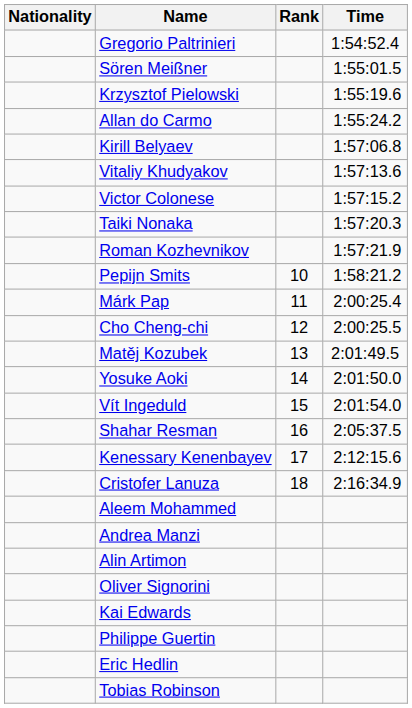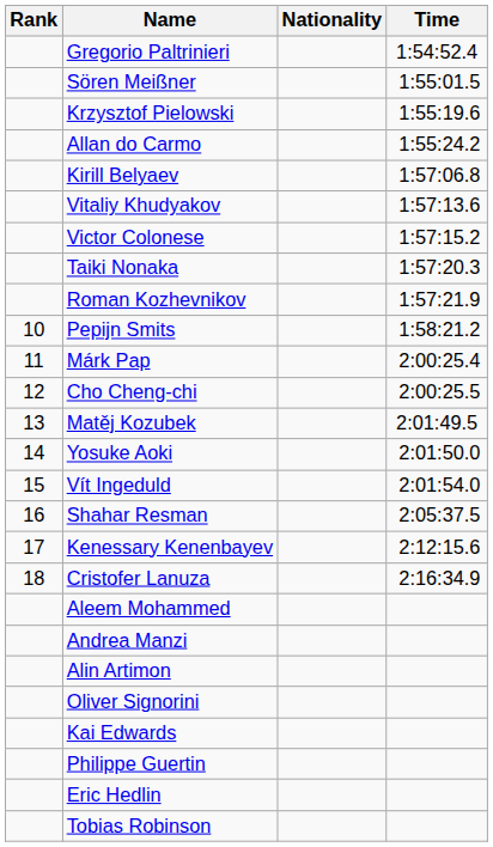 <table class="wikitable sortable" style="text-align:center">
 <tr>
+<th>Rank</th>
+<th>Name</th>
 <th>Nationality</th>
-<th>Name</th>
-<th>Rank</th>
 <th>Time</th>
 </tr>
 <tr>
+<td></td>
+<td align="left"><a href='#'>Gregorio Paltrinieri</a></td>
 <td align="left"></td>
-<td align="left"><a href='#'>Gregorio Paltrinieri</a></td>
-<td></td>
 <td>1:54:52.4</td>
 </tr>
 <tr>
+<td></td>
+<td align="left"><a href='#'>Sören Meißner</a></td>
 <td align="left"></td>
-<td align="left"><a href='#'>Sören Meißner</a></td>
-<td></td>
 <td> 1:55:01.5</td>
 </tr>
 <tr>
+<td></td>
+<td align="left"><a href='#'>Krzysztof Pielowski</a></td>
 <td align="left"></td>
-<td align="left"><a href='#'>Krzysztof Pielowski</a></td>
-<td></td>
 <td> 1:55:19.6</td>
 </tr>
 <tr>
+<td></td>
+<td align="left"><a href='#'>Allan do Carmo</a></td>
 <td align="left"></td>
-<td align="left"><a href='#'>Allan do Carmo</a></td>
-<td></td>
 <td> 1:55:24.2</td>
 </tr>
 <tr>
+<td></td>
+<td align="left"><a href='#'>Kirill Belyaev</a></td>
 <td align="left"></td>
-<td align="left"><a href='#'>Kirill Belyaev</a></td>
-<td></td>
 <td> 1:57:06.8</td>
 </tr>
 <tr>
+<td></td>
+<td align="left"><a href='#'>Vitaliy Khudyakov</a></td>
 <td align="left"></td>
-<td align="left"><a href='#'>Vitaliy Khudyakov</a></td>
-<td></td>
 <td> 1:57:13.6</td>
 </tr>
 <tr>
+<td></td>
+<td align="left"><a href='#'>Victor Colonese</a></td>
 <td align="left"></td>
-<td align="left"><a href='#'>Victor Colonese</a></td>
-<td></td>
 <td> 1:57:15.2</td>
 </tr>
 <tr>
+<td></td>
+<td align="left"><a href='#'>Taiki Nonaka</a></td>
 <td align="left"></td>
-<td align="left"><a href='#'>Taiki Nonaka</a></td>
-<td></td>
 <td> 1:57:20.3</td>
 </tr>
 <tr>
+<td></td>
+<td align="left"><a href='#'>Roman Kozhevnikov</a></td>
 <td align="left"></td>
-<td align="left"><a href='#'>Roman Kozhevnikov</a></td>
-<td></td>
 <td> 1:57:21.9</td>
 </tr>
 <tr>
+<td>10</td>
+<td align="left"><a href='#'>Pepijn Smits</a></td>
 <td align="left"></td>
-<td align="left"><a href='#'>Pepijn Smits</a></td>
-<td>10</td>
 <td> 1:58:21.2</td>
 </tr>
 <tr>
+<td>11</td>
+<td align="left"><a href='#'>Márk Pap</a></td>
 <td align="left"></td>
-<td align="left"><a href='#'>Márk Pap</a></td>
-<td>11</td>
 <td> 2:00:25.4</td>
 </tr>
 <tr>
+<td>12</td>
+<td align="left"><a href='#'>Cho Cheng-chi</a></td>
 <td align="left"></td>
-<td align="left"><a href='#'>Cho Cheng-chi</a></td>
-<td>12</td>
 <td> 2:00:25.5</td>
 </tr>
 <tr>
+<td>13</td>
+<td align="left"><a href='#'>Matěj Kozubek</a></td>
 <td align="left"></td>
-<td align="left"><a href='#'>Matěj Kozubek</a></td>
-<td>13</td>
 <td> 2:01:49.5 </td>
 </tr>
 <tr>
+<td>14</td>
+<td align="left"><a href='#'>Yosuke Aoki</a></td>
 <td align="left"></td>
-<td align="left"><a href='#'>Yosuke Aoki</a></td>
-<td>14</td>
 <td> 2:01:50.0</td>
 </tr>
 <tr>
+<td>15</td>
+<td align="left"><a href='#'>Vít Ingeduld</a></td>
 <td align="left"></td>
-<td align="left"><a href='#'>Vít Ingeduld</a></td>
-<td>15</td>
 <td> 2:01:54.0</td>
 </tr>
 <tr>
+<td>16</td>
+<td align="left"><a href='#'>Shahar Resman</a></td>
 <td align="left"></td>
-<td align="left"><a href='#'>Shahar Resman</a></td>
-<td>16</td>
 <td> 2:05:37.5</td>
 </tr>
 <tr>
+<td>17</td>
+<td align="left"><a href='#'>Kenessary Kenenbayev</a></td>
 <td align="left"></td>
-<td align="left"><a href='#'>Kenessary Kenenbayev</a></td>
-<td>17</td>
 <td> 2:12:15.6</td>
 </tr>
 <tr>
+<td>18</td>
+<td align="left"><a href='#'>Cristofer Lanuza</a></td>
 <td align="left"></td>
-<td align="left"><a href='#'>Cristofer Lanuza</a></td>
-<td>18</td>
 <td> 2:16:34.9</td>
 </tr>
 <tr>
+<td></td>
+<td align="left"><a href='#'>Aleem Mohammed</a></td>
 <td align="left"></td>
-<td align="left"><a href='#'>Aleem Mohammed</a></td>
-<td></td>
 <td></td>
 </tr>
 <tr>
+<td></td>
+<td align="left"><a href='#'>Andrea Manzi</a></td>
 <td align="left"></td>
-<td align="left"><a href='#'>Andrea Manzi</a></td>
-<td></td>
 <td></td>
 </tr>
 <tr>
+<td></td>
+<td align="left"><a href='#'>Alin Artimon</a></td>
 <td align="left"></td>
-<td align="left"><a href='#'>Alin Artimon</a></td>
-<td></td>
 <td></td>
 </tr>
 <tr>
+<td></td>
+<td align="left"><a href='#'>Oliver Signorini</a></td>
 <td align="left"></td>
-<td align="left"><a href='#'>Oliver Signorini</a></td>
-<td></td>
 <td></td>
 </tr>
 <tr>
+<td></td>
+<td align="left"><a href='#'>Kai Edwards</a></td>
 <td align="left"></td>
-<td align="left"><a href='#'>Kai Edwards</a></td>
-<td></td>
 <td></td>
 </tr>
 <tr>
+<td></td>
+<td align="left"><a href='#'>Philippe Guertin</a></td>
 <td align="left"></td>
-<td align="left"><a href='#'>Philippe Guertin</a></td>
-<td></td>
 <td></td>
 </tr>
 <tr>
+<td></td>
+<td align="left"><a href='#'>Eric Hedlin</a></td>
 <td align="left"></td>
-<td align="left"><a href='#'>Eric Hedlin</a></td>
-<td></td>
 <td></td>
 </tr>
 <tr>
+<td></td>
+<td align="left"><a href='#'>Tobias Robinson</a></td>
 <td align="left"></td>
-<td align="left"><a href='#'>Tobias Robinson</a></td>
-<td></td>
 <td></td>
 </tr>
 </table>
